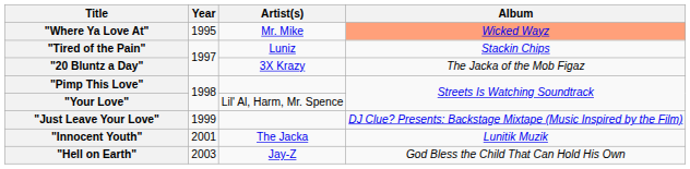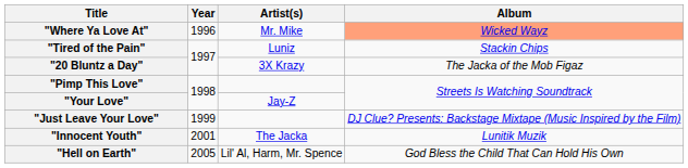 <table class="wikitable plainrowheaders" style="text-align:center;">
 <tr>
 <th scope="col" style="width:16em;">Title</th>
 <th scope="col">Year</th>
 <th scope="col">Artist(s)</th>
 <th scope="col">Album</th>
 </tr>
 <tr>
 <th scope="row">"Where Ya Love At"</th>
-<td>1995</td>
+<td>1996</td>
 <td><a href='#'>Mr. Mike</a></td>
 <td style="background: lightsalmon;"><em><a href='#'>Wicked Wayz</a></em></td>
 </tr>
 <tr>
 <th scope="row">"Tired of the Pain"</th>
 <td rowspan="2">1997</td>
 <td><a href='#'>Luniz</a></td>
 <td><em><a href='#'>Stackin Chips</a></em></td>
 </tr>
 <tr>
 <th scope="row">"20 Bluntz a Day"</th>
 <td><a href='#'>3X Krazy</a></td>
 <td><em>The Jacka of the Mob Figaz</em></td>
 </tr>
 <tr>
 <th scope="row">"Pimp This Love"</th>
 <td rowspan="2">1998</td>
 <td></td>
 <td rowspan="2"><em><a href='#'>Streets Is Watching Soundtrack</a></em></td>
 </tr>
 <tr>
 <th scope="row">"Your Love"</th>
-<td>Lil' Al, Harm, Mr. Spence</td>
+<td><a href='#'>Jay-Z</a></td>
 </tr>
 <tr>
 <th scope="row">"Just Leave Your Love"</th>
 <td>1999</td>
 <td></td>
 <td><em><a href='#'>DJ Clue? Presents: Backstage Mixtape (Music Inspired by the Film)</a></em></td>
 </tr>
 <tr>
 <th scope="row">"Innocent Youth"</th>
 <td>2001</td>
 <td><a href='#'>The Jacka</a></td>
 <td><em><a href='#'>Lunitik Muzik</a></em></td>
 </tr>
 <tr>
 <th scope="row">"Hell on Earth"</th>
-<td>2003</td>
-<td><a href='#'>Jay-Z</a></td>
+<td>2005</td>
+<td>Lil' Al, Harm, Mr. Spence</td>
 <td><em>God Bless the Child That Can Hold His Own</em></td>
 </tr>
 </table>
